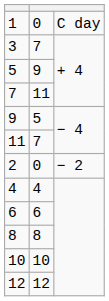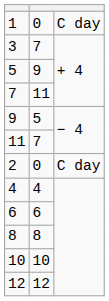 <table class="wikitable">
 <tr>
 <th></th>
 <th colspan=2></th>
 </tr>
 <tr>
 <td>1</td>
 <td>0</td>
 <td>C day</td>
 </tr>
 <tr>
 <td>3</td>
 <td>7</td>
 <td rowspan=3> + 4</td>
 </tr>
 <tr>
 <td>5</td>
 <td>9</td>
 </tr>
 <tr>
 <td>7</td>
 <td>11</td>
 </tr>
 <tr>
 <td>9</td>
 <td>5</td>
 <td rowspan=2> − 4</td>
 </tr>
 <tr>
 <td>11</td>
 <td>7</td>
 </tr>
 <tr>
 <td>2</td>
 <td>0</td>
-<td> − 2</td>
+<td>C day</td>
 </tr>
 <tr>
 <td>4</td>
 <td>4</td>
 <td rowspan=5></td>
 </tr>
 <tr>
 <td>6</td>
 <td>6</td>
 </tr>
 <tr>
 <td>8</td>
 <td>8</td>
 </tr>
 <tr>
 <td>10</td>
 <td>10</td>
 </tr>
 <tr>
 <td>12</td>
 <td>12</td>
 </tr>
 </table>
